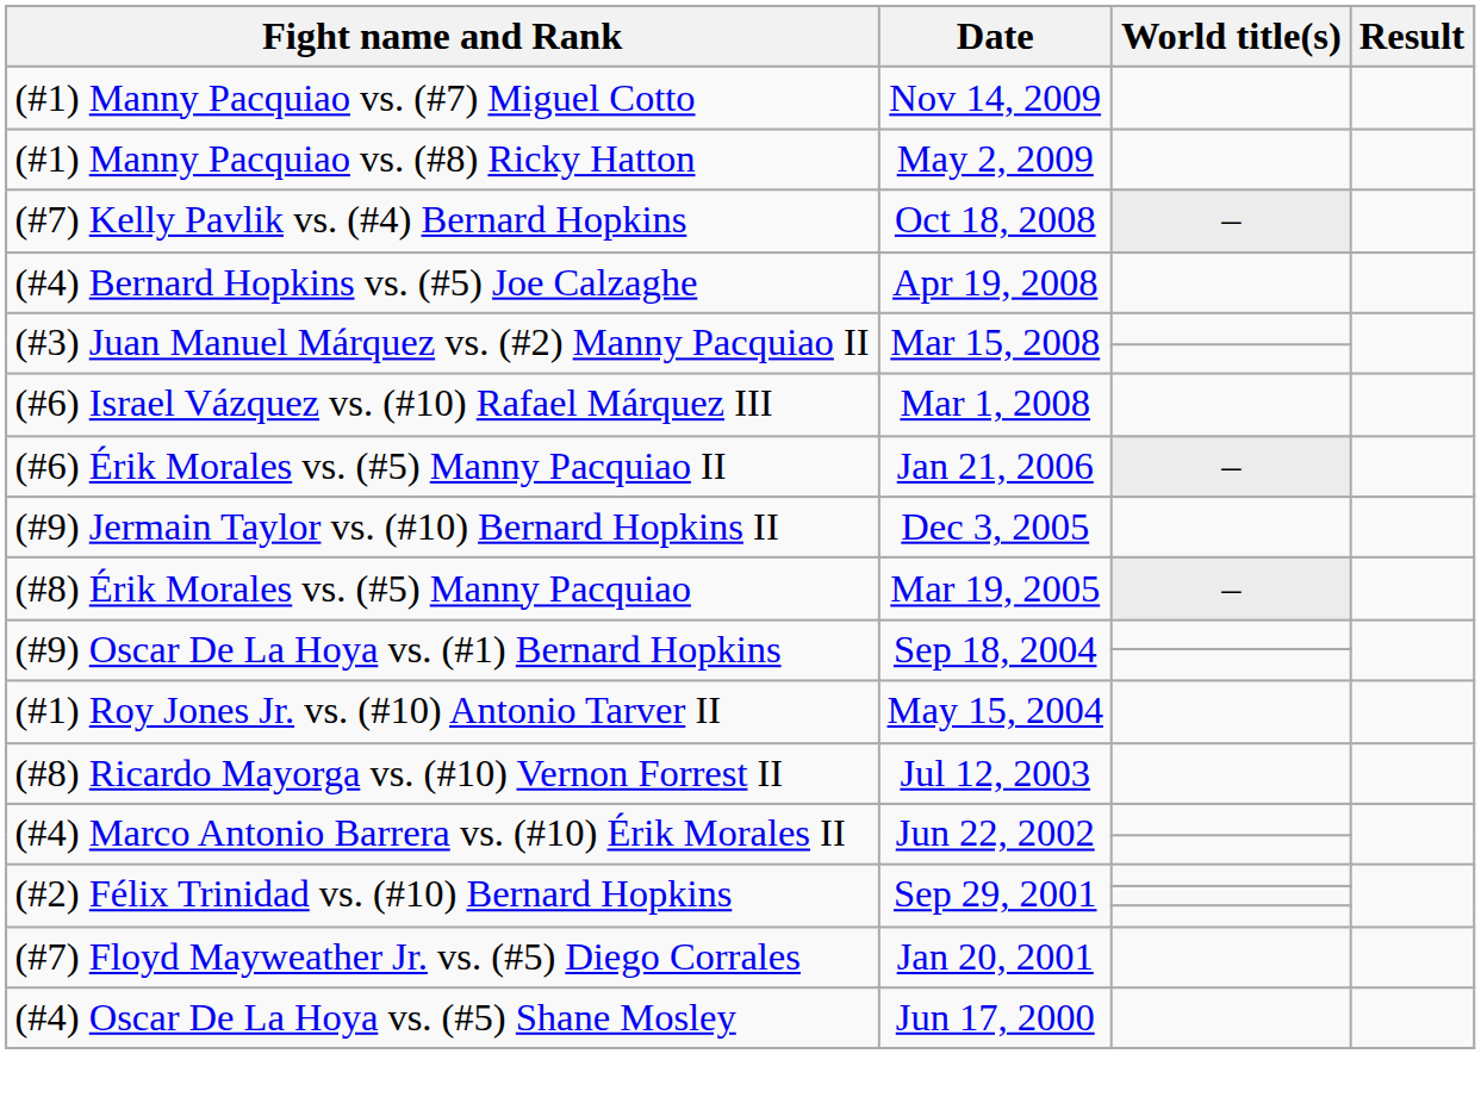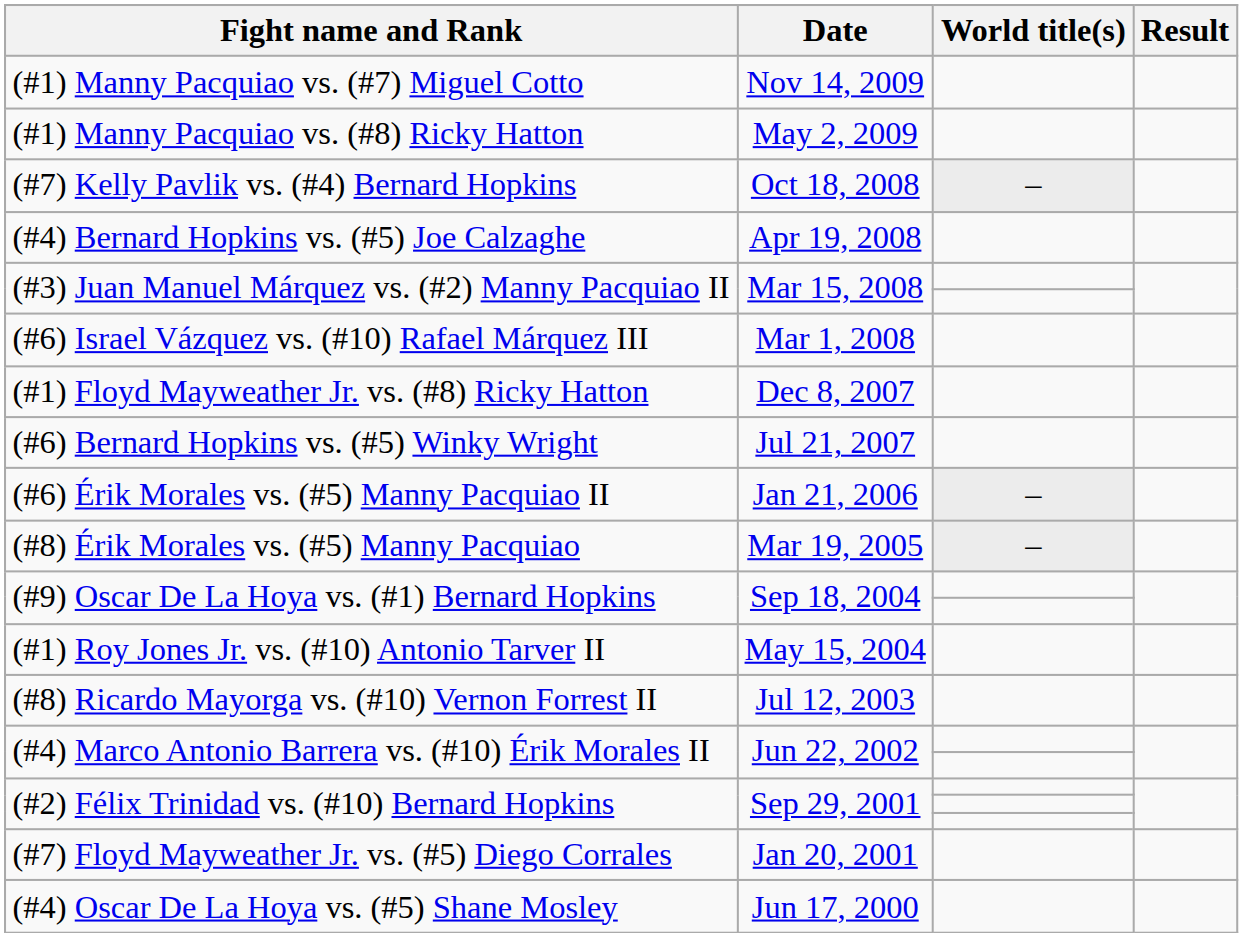 <table class="wikitable" style="text-align:center">
 <tr>
 <th>Fight name and Rank</th>
 <th>Date</th>
 <th>World title(s)</th>
 <th>Result</th>
 </tr>
 <tr>
 <td align=left>(#1) <a href='#'>Manny Pacquiao</a> vs. (#7) <a href='#'>Miguel Cotto</a></td>
 <td><a href='#'>Nov 14, 2009</a></td>
 <td align=left></td>
 <td align=left></td>
 </tr>
 <tr>
 <td align=left>(#1) <a href='#'>Manny Pacquiao</a> vs. (#8) <a href='#'>Ricky Hatton</a></td>
 <td><a href='#'>May 2, 2009</a></td>
 <td align=left></td>
 <td align=left></td>
 </tr>
 <tr>
 <td align=left>(#7) <a href='#'>Kelly Pavlik</a> vs. (#4) <a href='#'>Bernard Hopkins</a></td>
 <td><a href='#'>Oct 18, 2008</a></td>
 <td bgcolor=#ECECEC>–</td>
 <td align=left></td>
 </tr>
 <tr>
 <td align=left>(#4) <a href='#'>Bernard Hopkins</a> vs. (#5) <a href='#'>Joe Calzaghe</a></td>
 <td><a href='#'>Apr 19, 2008</a></td>
 <td align=left></td>
 <td align=left></td>
 </tr>
 <tr>
 <td rowspan=2 align=left>(#3) <a href='#'>Juan Manuel Márquez</a> vs. (#2) <a href='#'>Manny Pacquiao</a> II</td>
 <td rowspan=2><a href='#'>Mar 15, 2008</a></td>
 <td align=left></td>
 <td rowspan=2 align=left></td>
 </tr>
 <tr>
 <td align=left></td>
 </tr>
 <tr>
 <td align=left>(#6) <a href='#'>Israel Vázquez</a> vs. (#10) <a href='#'>Rafael Márquez</a> III</td>
 <td><a href='#'>Mar 1, 2008</a></td>
 <td align=left></td>
 <td align=left></td>
 </tr>
 <tr>
+<td align=left>(#1) <a href='#'>Floyd Mayweather Jr.</a> vs. (#8) <a href='#'>Ricky Hatton</a></td>
+<td><a href='#'>Dec 8, 2007</a></td>
+<td align=left></td>
+<td align=left></td>
+</tr>
+<tr>
+<td align=left>(#6) <a href='#'>Bernard Hopkins</a> vs. (#5) <a href='#'>Winky Wright</a></td>
+<td><a href='#'>Jul 21, 2007</a></td>
+<td align=left></td>
+<td align=left></td>
+</tr>
+<tr>
 <td align=left>(#6) <a href='#'>Érik Morales</a> vs. (#5) <a href='#'>Manny Pacquiao</a> II</td>
 <td><a href='#'>Jan 21, 2006</a></td>
 <td bgcolor=#ECECEC>–</td>
-<td align=left></td>
-</tr>
-<tr>
-<td align=left>(#9) <a href='#'>Jermain Taylor</a> vs. (#10) <a href='#'>Bernard Hopkins</a> II</td>
-<td><a href='#'>Dec 3, 2005</a></td>
-<td align=left></td>
 <td align=left></td>
 </tr>
 <tr>
 <td align=left>(#8) <a href='#'>Érik Morales</a> vs. (#5) <a href='#'>Manny Pacquiao</a></td>
 <td><a href='#'>Mar 19, 2005</a></td>
 <td bgcolor=#ECECEC>–</td>
 <td align=left></td>
 </tr>
 <tr>
 <td rowspan=2 align=left>(#9) <a href='#'>Oscar De La Hoya</a> vs. (#1) <a href='#'>Bernard Hopkins</a></td>
 <td rowspan=2><a href='#'>Sep 18, 2004</a></td>
 <td align=left></td>
 <td rowspan=2 align=left></td>
 </tr>
 <tr>
 <td align=left></td>
 </tr>
 <tr>
 <td align=left>(#1) <a href='#'>Roy Jones Jr.</a> vs. (#10) <a href='#'>Antonio Tarver</a> II</td>
 <td><a href='#'>May 15, 2004</a></td>
 <td align=left></td>
 <td align=left></td>
 </tr>
 <tr>
 <td align=left>(#8) <a href='#'>Ricardo Mayorga</a> vs. (#10) <a href='#'>Vernon Forrest</a> II</td>
 <td><a href='#'>Jul 12, 2003</a></td>
 <td align=left></td>
 <td align=left></td>
 </tr>
 <tr>
 <td rowspan=2 align=left>(#4) <a href='#'>Marco Antonio Barrera</a> vs. (#10) <a href='#'>Érik Morales</a> II</td>
 <td rowspan=2><a href='#'>Jun 22, 2002</a></td>
 <td align=left></td>
 <td rowspan=2 align=left></td>
 </tr>
 <tr>
 <td align=left></td>
 </tr>
 <tr>
 <td rowspan=3 align=left>(#2) <a href='#'>Félix Trinidad</a> vs. (#10) <a href='#'>Bernard Hopkins</a></td>
 <td rowspan=3><a href='#'>Sep 29, 2001</a></td>
 <td align=left></td>
 <td rowspan=3 align=left></td>
 </tr>
 <tr>
 <td align=left></td>
 </tr>
 <tr>
 <td align=left></td>
 </tr>
 <tr>
 <td align=left>(#7) <a href='#'>Floyd Mayweather Jr.</a> vs. (#5) <a href='#'>Diego Corrales</a></td>
 <td><a href='#'>Jan 20, 2001</a></td>
 <td align=left></td>
 <td align=left></td>
 </tr>
 <tr>
 <td align=left>(#4) <a href='#'>Oscar De La Hoya</a> vs. (#5) <a href='#'>Shane Mosley</a></td>
 <td><a href='#'>Jun 17, 2000</a></td>
 <td align=left></td>
 <td align=left></td>
 </tr>
 </table>
